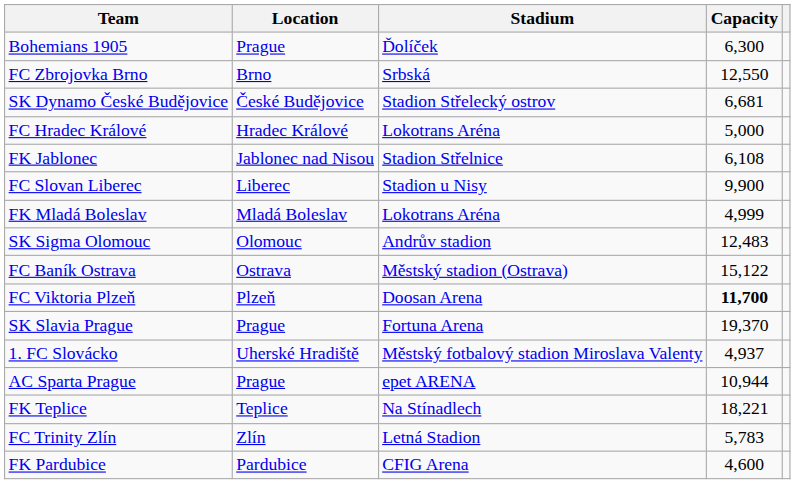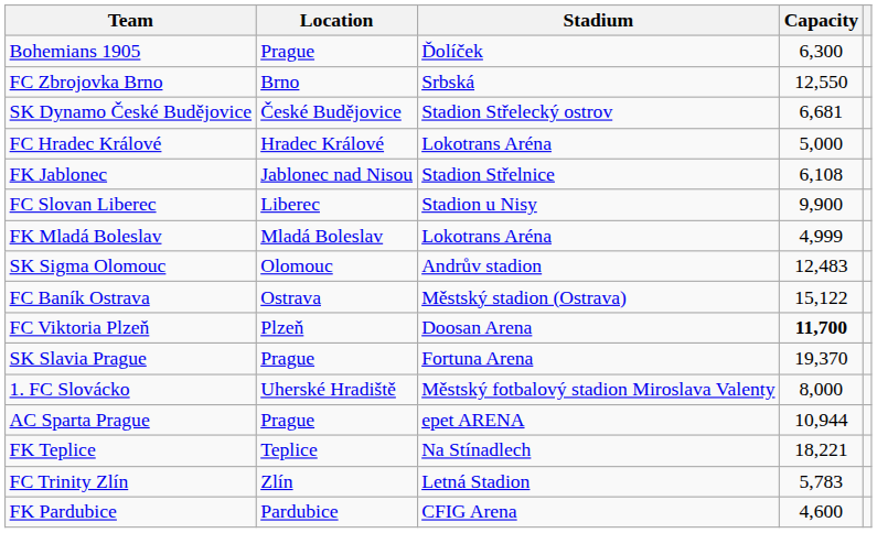 <table class="wikitable sortable">
 <tr>
 <th>Team</th>
 <th>Location</th>
 <th>Stadium</th>
 <th>Capacity</th>
 <th class="unsortable"></th>
 </tr>
 <tr>
 <td><a href='#'>Bohemians 1905</a></td>
 <td><a href='#'>Prague</a></td>
 <td><a href='#'>Ďolíček</a></td>
 <td align="center">6,300</td>
 <td style="text-align:center"></td>
 </tr>
 <tr>
 <td><a href='#'>FC Zbrojovka Brno</a></td>
 <td><a href='#'>Brno</a></td>
 <td><a href='#'>Srbská</a></td>
 <td align="center">12,550</td>
 <td style="text-align:center"></td>
 </tr>
 <tr>
 <td><a href='#'>SK Dynamo České Budějovice</a></td>
 <td><a href='#'>České Budějovice</a></td>
 <td><a href='#'>Stadion Střelecký ostrov</a></td>
 <td align="center">6,681</td>
 <td style="text-align:center"></td>
 </tr>
 <tr>
 <td><a href='#'>FC Hradec Králové</a></td>
 <td><a href='#'>Hradec Králové</a></td>
 <td><a href='#'>Lokotrans Aréna</a></td>
 <td align="center">5,000</td>
 <td style="text-align:center"></td>
 </tr>
 <tr>
 <td><a href='#'>FK Jablonec</a></td>
 <td><a href='#'>Jablonec nad Nisou</a></td>
 <td><a href='#'>Stadion Střelnice</a></td>
 <td align="center">6,108</td>
 <td style="text-align:center"></td>
 </tr>
 <tr>
 <td><a href='#'>FC Slovan Liberec</a></td>
 <td><a href='#'>Liberec</a></td>
 <td><a href='#'>Stadion u Nisy</a></td>
 <td align="center">9,900</td>
 <td style="text-align:center"></td>
 </tr>
 <tr>
 <td><a href='#'>FK Mladá Boleslav</a></td>
 <td><a href='#'>Mladá Boleslav</a></td>
 <td><a href='#'>Lokotrans Aréna</a></td>
 <td align="center">4,999</td>
 <td style="text-align:center"></td>
 </tr>
 <tr>
 <td><a href='#'>SK Sigma Olomouc</a></td>
 <td><a href='#'>Olomouc</a></td>
 <td><a href='#'>Andrův stadion</a></td>
 <td align="center">12,483</td>
 <td style="text-align:center"></td>
 </tr>
 <tr>
 <td><a href='#'>FC Baník Ostrava</a></td>
 <td><a href='#'>Ostrava</a></td>
 <td><a href='#'>Městský stadion (Ostrava)</a></td>
 <td align="center">15,122</td>
 <td style="text-align:center"></td>
 </tr>
 <tr>
 <td><a href='#'>FC Viktoria Plzeň</a></td>
 <td><a href='#'>Plzeň</a></td>
 <td><a href='#'>Doosan Arena</a></td>
 <td align="center"><strong>11,700</strong></td>
 <td style="text-align:center"></td>
 </tr>
 <tr>
 <td><a href='#'>SK Slavia Prague</a></td>
 <td><a href='#'>Prague</a></td>
 <td><a href='#'>Fortuna Arena</a></td>
 <td align="center">19,370</td>
 <td style="text-align:center"></td>
 </tr>
 <tr>
 <td><a href='#'>1. FC Slovácko</a></td>
 <td><a href='#'>Uherské Hradiště</a></td>
 <td><a href='#'>Městský fotbalový stadion Miroslava Valenty</a></td>
-<td align="center">4,937</td>
+<td align="center">8,000</td>
 <td style="text-align:center"></td>
 </tr>
 <tr>
 <td><a href='#'>AC Sparta Prague</a></td>
 <td><a href='#'>Prague</a></td>
 <td><a href='#'>epet ARENA</a></td>
 <td align="center">10,944</td>
 <td style="text-align:center"></td>
 </tr>
 <tr>
 <td><a href='#'>FK Teplice</a></td>
 <td><a href='#'>Teplice</a></td>
 <td><a href='#'>Na Stínadlech</a></td>
 <td align="center">18,221</td>
 <td style="text-align:center"></td>
 </tr>
 <tr>
 <td><a href='#'>FC Trinity Zlín</a></td>
 <td><a href='#'>Zlín</a></td>
 <td><a href='#'>Letná Stadion</a></td>
 <td align="center">5,783</td>
 <td style="text-align:center"></td>
 </tr>
 <tr>
 <td><a href='#'>FK Pardubice</a></td>
 <td><a href='#'>Pardubice</a></td>
 <td><a href='#'>CFIG Arena</a></td>
 <td align="center">4,600</td>
 <td style="text-align:center"></td>
 </tr>
 </table>
